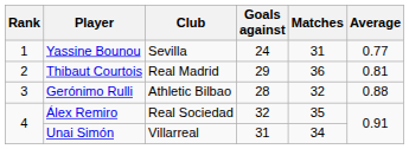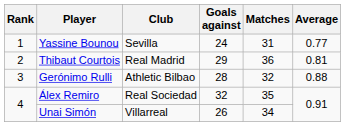 <table class="wikitable" style="text-align:center">
 <tr>
 <th>Rank</th>
 <th>Player</th>
 <th>Club</th>
 <th>Goals<br>against</th>
 <th>Matches</th>
 <th>Average</th>
 </tr>
 <tr>
 <td>1</td>
 <td align="left"> <a href='#'>Yassine Bounou</a></td>
 <td align="left">Sevilla</td>
 <td>24</td>
 <td>31</td>
 <td>0.77</td>
 </tr>
 <tr>
 <td>2</td>
 <td align="left"> <a href='#'>Thibaut Courtois</a></td>
 <td align="left">Real Madrid</td>
 <td>29</td>
 <td>36</td>
 <td>0.81</td>
 </tr>
 <tr>
 <td>3</td>
 <td align="left"> <a href='#'>Gerónimo Rulli</a></td>
 <td align="left">Athletic Bilbao</td>
 <td>28</td>
 <td>32</td>
 <td>0.88</td>
 </tr>
 <tr>
 <td rowspan=2>4</td>
 <td align="left"> <a href='#'>Álex Remiro</a></td>
 <td align="left">Real Sociedad</td>
 <td>32</td>
 <td>35</td>
 <td rowspan=2>0.91</td>
 </tr>
 <tr>
 <td align="left"> <a href='#'>Unai Simón</a></td>
 <td align="left">Villarreal</td>
-<td>31</td>
+<td>26</td>
 <td>34</td>
 </tr>
 </table>
